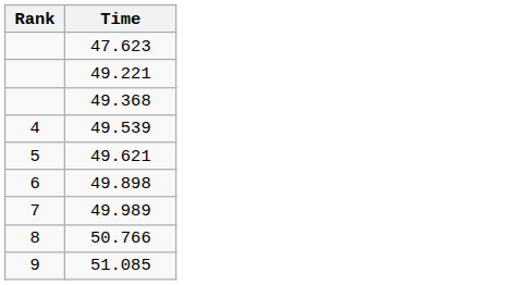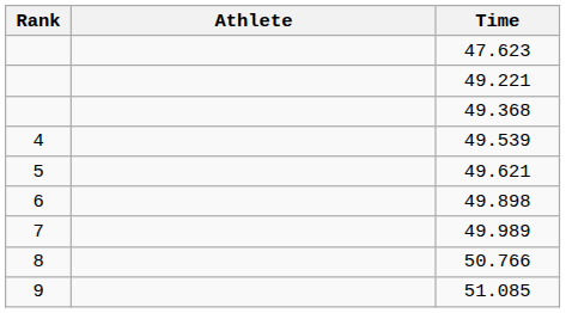 <table class=wikitable style="text-align:center">
 <tr>
 <th width=40>Rank</th>
+<th width=250>Athlete</th>
 <th width=80>Time</th>
 </tr>
 <tr>
 <td></td>
+<td align=left></td>
 <td>47.623</td>
 </tr>
 <tr>
 <td></td>
+<td align=left></td>
 <td>49.221</td>
 </tr>
 <tr>
 <td></td>
+<td align=left></td>
 <td>49.368</td>
 </tr>
 <tr>
 <td>4</td>
+<td align=left></td>
 <td>49.539</td>
 </tr>
 <tr>
 <td>5</td>
+<td align=left></td>
 <td>49.621</td>
 </tr>
 <tr>
 <td>6</td>
+<td align=left></td>
 <td>49.898</td>
 </tr>
 <tr>
 <td>7</td>
+<td align=left></td>
 <td>49.989</td>
 </tr>
 <tr>
 <td>8</td>
+<td align=left></td>
 <td>50.766</td>
 </tr>
 <tr>
 <td>9</td>
+<td align=left></td>
 <td>51.085</td>
 </tr>
 </table>
